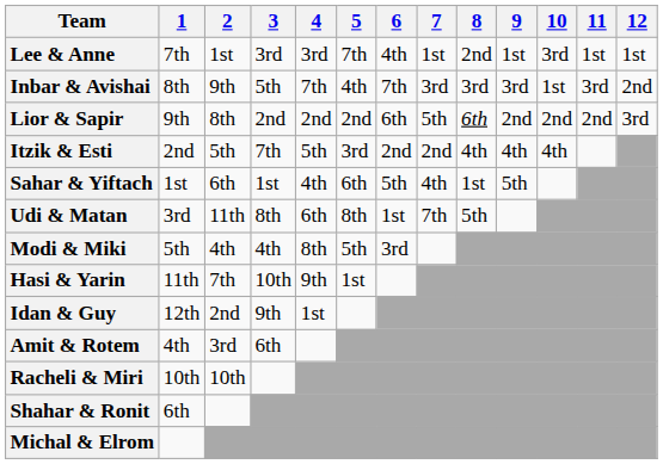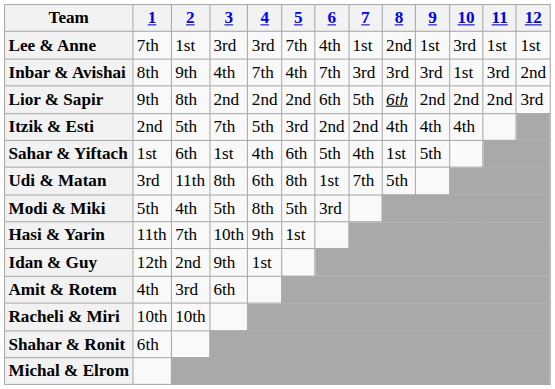 <table class="wikitable sortable" style="text-align:left;">
 <tr>
 <th scope="col" class="unsortable">Team</th>
 <th scope="col"><a href='#'>1</a></th>
 <th scope="col"><a href='#'>2</a></th>
 <th scope="col"><a href='#'>3</a></th>
 <th scope="col"><a href='#'>4</a></th>
 <th scope="col"><a href='#'>5</a></th>
 <th scope="col"><a href='#'>6</a></th>
 <th scope="col"><a href='#'>7</a></th>
 <th scope="col"><a href='#'>8</a></th>
 <th scope="col"><a href='#'>9</a></th>
 <th scope="col"><a href='#'>10</a></th>
 <th scope="col"><a href='#'>11</a></th>
 <th scope="col"><a href='#'>12</a></th>
 </tr>
 <tr>
 <th scope="row" style="text-align:left">Lee & Anne</th>
 <td>7th</td>
 <td>1st</td>
 <td>3rd</td>
 <td>3rd</td>
 <td>7th</td>
 <td>4th</td>
 <td>1st</td>
 <td>2nd</td>
 <td>1st</td>
 <td>3rd</td>
 <td>1st</td>
 <td>1st</td>
 </tr>
 <tr>
 <th scope="row" style="text-align:left">Inbar & Avishai</th>
 <td>8th</td>
 <td>9th</td>
-<td>5th</td>
+<td>4th</td>
 <td>7th</td>
 <td>4th</td>
 <td>7th</td>
 <td>3rd</td>
 <td>3rd</td>
 <td>3rd</td>
 <td>1st</td>
 <td>3rd</td>
 <td>2nd</td>
 </tr>
 <tr>
 <th scope="row" style="text-align:left">Lior & Sapir</th>
 <td>9th</td>
 <td>8th</td>
 <td>2nd</td>
 <td>2nd</td>
 <td>2nd</td>
 <td>6th</td>
 <td>5th</td>
 <td><em><u>6th</u></em></td>
 <td>2nd</td>
 <td>2nd</td>
 <td>2nd</td>
 <td>3rd</td>
 </tr>
 <tr>
 <th scope="row" style="text-align:left">Itzik & Esti</th>
 <td>2nd</td>
 <td>5th</td>
 <td>7th</td>
 <td>5th</td>
 <td>3rd</td>
 <td>2nd</td>
 <td>2nd</td>
 <td>4th</td>
 <td>4th</td>
 <td>4th</td>
 <td></td>
 <td colspan="1" bgcolor="darkgray"></td>
 </tr>
 <tr>
 <th scope="row" style="text-align:left">Sahar & Yiftach</th>
 <td>1st</td>
 <td>6th</td>
 <td>1st</td>
 <td>4th</td>
 <td>6th</td>
 <td>5th</td>
 <td>4th</td>
 <td>1st</td>
 <td>5th</td>
 <td></td>
 <td colspan="2" bgcolor="darkgray"></td>
 </tr>
 <tr>
 <th scope="row" style="text-align:left">Udi & Matan</th>
 <td>3rd</td>
 <td>11th</td>
 <td>8th</td>
 <td>6th</td>
 <td>8th</td>
 <td>1st</td>
 <td>7th</td>
 <td>5th</td>
 <td></td>
 <td colspan="3" bgcolor="darkgray"></td>
 </tr>
 <tr>
 <th scope="row" style="text-align:left">Modi & Miki</th>
 <td>5th</td>
 <td>4th</td>
-<td>4th</td>
+<td>5th</td>
 <td>8th</td>
 <td>5th</td>
 <td>3rd</td>
 <td></td>
 <td colspan="5" bgcolor="darkgray"></td>
 </tr>
 <tr>
 <th scope="row" style="text-align:left">Hasi & Yarin</th>
 <td>11th</td>
 <td>7th</td>
 <td>10th</td>
 <td>9th</td>
 <td>1st</td>
 <td></td>
 <td colspan="6" bgcolor="darkgray"></td>
 </tr>
 <tr>
 <th scope="row" style="text-align:left">Idan & Guy</th>
 <td>12th</td>
 <td>2nd</td>
 <td>9th</td>
 <td>1st</td>
 <td></td>
 <td colspan="7" bgcolor="darkgray"></td>
 </tr>
 <tr>
 <th scope="row" style="text-align:left">Amit & Rotem</th>
 <td>4th</td>
 <td>3rd</td>
 <td>6th</td>
 <td></td>
 <td colspan="8" bgcolor="darkgray"></td>
 </tr>
 <tr>
 <th scope="row" style="text-align:left">Racheli & Miri</th>
 <td>10th</td>
 <td>10th</td>
 <td></td>
 <td colspan="9" bgcolor="darkgray"></td>
 </tr>
 <tr>
 <th scope="row" style="text-align:left">Shahar & Ronit</th>
 <td>6th</td>
 <td></td>
 <td colspan="10" bgcolor="darkgray"></td>
 </tr>
 <tr>
 <th scope="row" style="text-align:left">Michal & Elrom</th>
 <td></td>
 <td colspan="11" bgcolor="darkgray"></td>
 </tr>
 </table>
